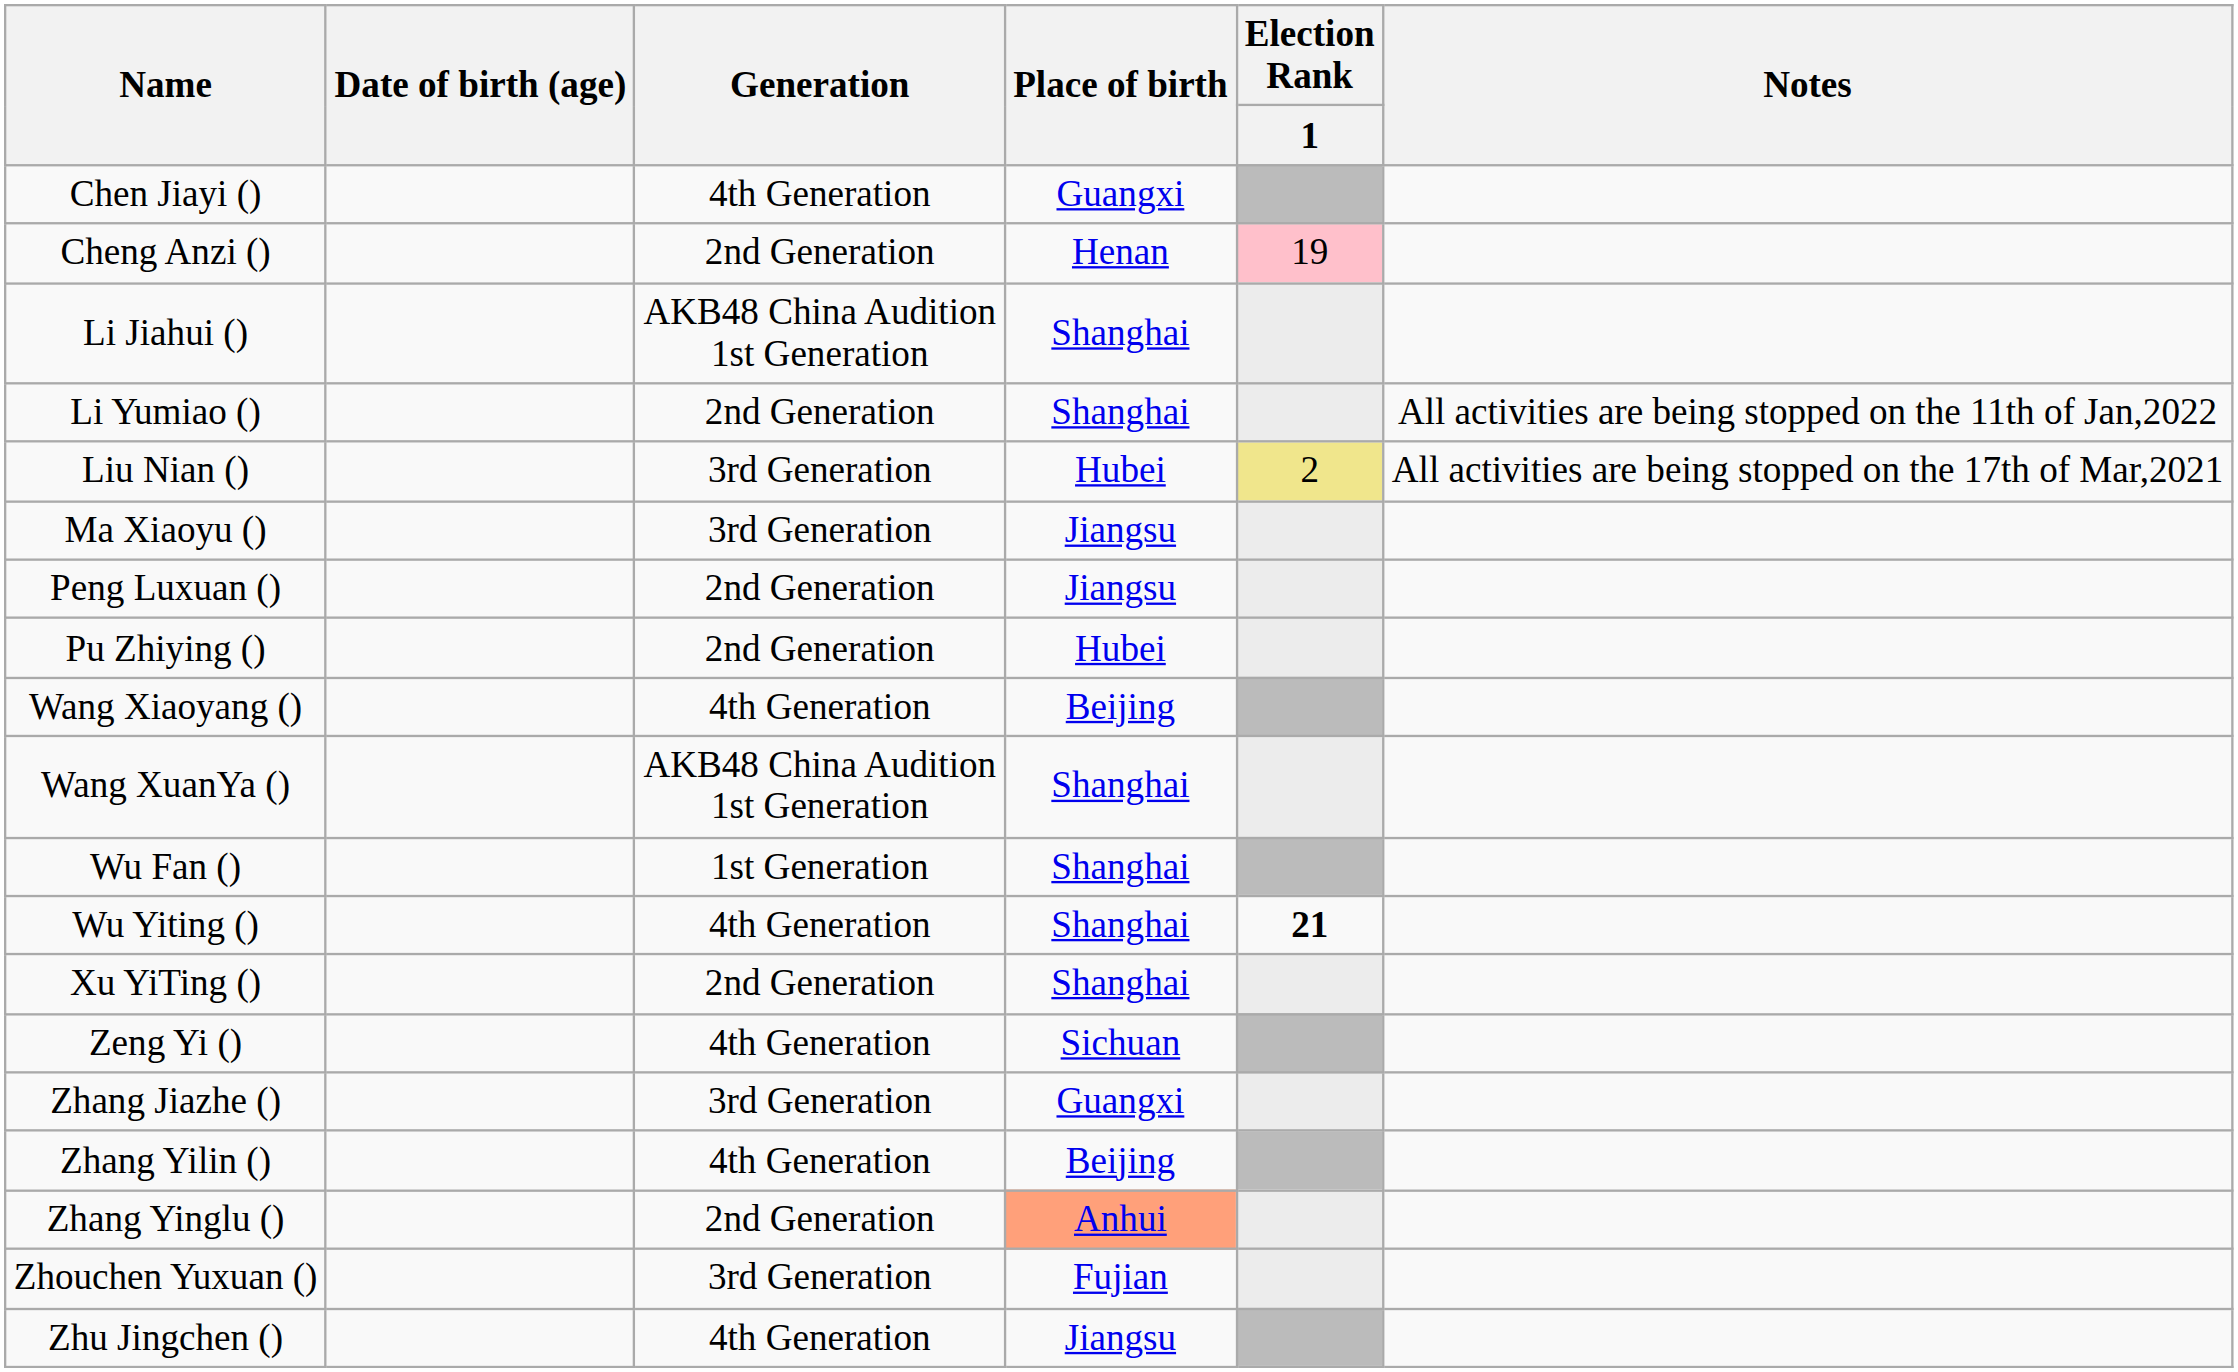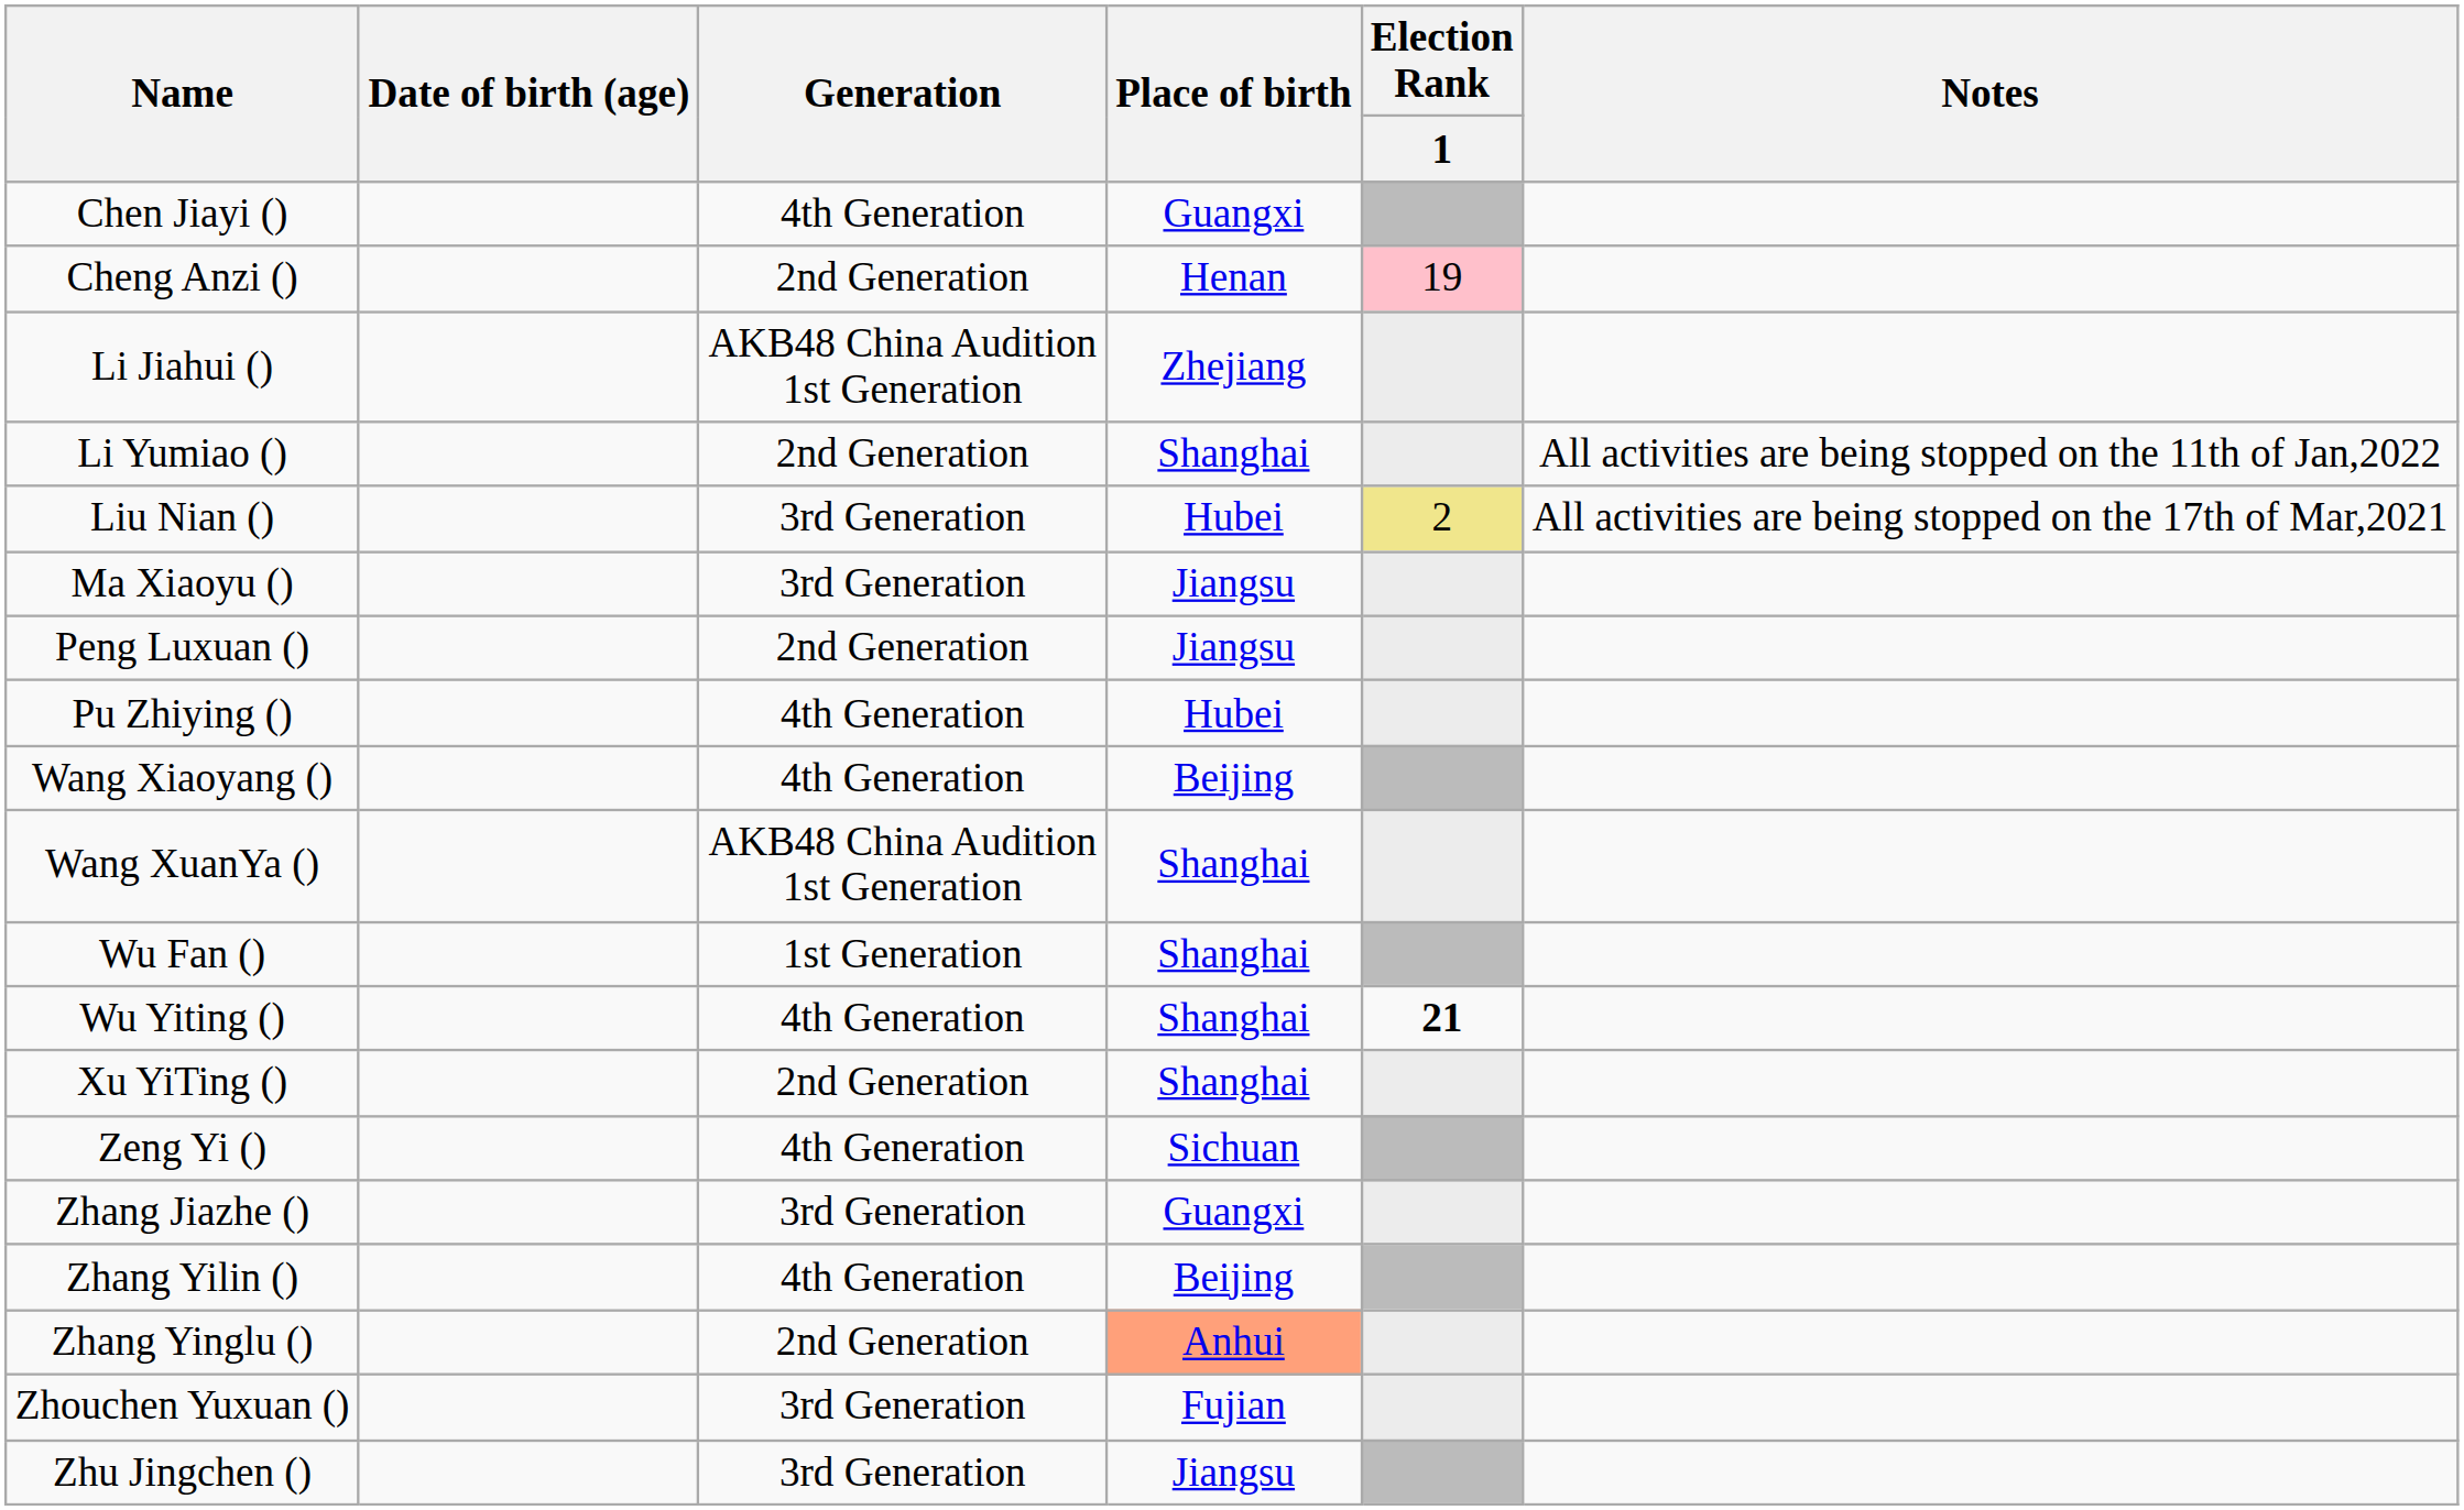 <table class="sortable wikitable"  style="text-align:center;">
 <tr>
 <th rowspan="2">Name</th>
 <th rowspan="2">Date of birth (age)</th>
 <th rowspan="2">Generation</th>
 <th rowspan="2">Place of birth</th>
 <th>Election<br>Rank</th>
 <th rowspan="2">Notes</th>
 </tr>
 <tr>
 <th>1</th>
 </tr>
 <tr>
 <td>Chen Jiayi ()</td>
 <td></td>
 <td>4th Generation</td>
 <td><a href='#'>Guangxi</a></td>
 <td style="background:#bbb;"> </td>
 <td></td>
 </tr>
 <tr>
 <td>Cheng Anzi ()</td>
 <td></td>
 <td>2nd Generation</td>
 <td><a href='#'>Henan</a></td>
 <td style="background: pink;">19</td>
 <td></td>
 </tr>
 <tr>
 <td>Li Jiahui ()</td>
 <td></td>
 <td>AKB48 China Audition<br>1st Generation</td>
-<td><a href='#'>Shanghai</a></td>
+<td><a href='#'>Zhejiang</a></td>
 <td style="background:#ececec;  color:gray;"></td>
 <td></td>
 </tr>
 <tr>
 <td>Li Yumiao ()</td>
 <td></td>
 <td>2nd Generation</td>
 <td><a href='#'>Shanghai</a></td>
 <td style="background:#ececec;  color:gray;"></td>
 <td>All activities are being stopped on the 11th of Jan,2022</td>
 </tr>
 <tr>
 <td>Liu Nian ()</td>
 <td></td>
 <td>3rd Generation</td>
 <td><a href='#'>Hubei</a></td>
 <td style="background: khaki;">2</td>
 <td>All activities are being stopped on the 17th of Mar,2021</td>
 </tr>
 <tr>
 <td>Ma Xiaoyu ()</td>
 <td></td>
 <td>3rd Generation</td>
 <td><a href='#'>Jiangsu</a></td>
 <td style="background:#ececec;  color:gray;"></td>
 <td></td>
 </tr>
 <tr>
 <td>Peng Luxuan ()</td>
 <td></td>
 <td>2nd Generation</td>
 <td><a href='#'>Jiangsu</a></td>
 <td style="background:#ececec;  color:gray;"></td>
 <td></td>
 </tr>
 <tr>
 <td>Pu Zhiying ()</td>
 <td></td>
-<td>2nd Generation</td>
+<td>4th Generation</td>
 <td><a href='#'>Hubei</a></td>
 <td style="background:#ececec; color:gray;"></td>
 <td></td>
 </tr>
 <tr>
 <td>Wang Xiaoyang ()</td>
 <td></td>
 <td>4th Generation</td>
 <td><a href='#'>Beijing</a></td>
 <td style="background:#bbb;"> </td>
 <td></td>
 </tr>
 <tr>
 <td>Wang XuanYa ()</td>
 <td></td>
 <td>AKB48 China Audition<br>1st Generation</td>
 <td><a href='#'>Shanghai</a></td>
 <td style="background:#ececec;  color:gray;"></td>
 <td></td>
 </tr>
 <tr>
 <td>Wu Fan ()</td>
 <td></td>
 <td>1st Generation</td>
 <td><a href='#'>Shanghai</a></td>
 <td style="background:#bbb;"> </td>
 <td></td>
 </tr>
 <tr>
 <td>Wu Yiting ()</td>
 <td></td>
 <td>4th Generation</td>
 <td><a href='#'>Shanghai</a></td>
 <td><strong>21</strong></td>
 <td></td>
 </tr>
 <tr>
 <td>Xu YiTing ()</td>
 <td></td>
 <td>2nd Generation</td>
 <td><a href='#'>Shanghai</a></td>
 <td style="background:#ececec;  color:gray;"></td>
 <td></td>
 </tr>
 <tr>
 <td>Zeng Yi ()</td>
 <td></td>
 <td>4th Generation</td>
 <td><a href='#'>Sichuan</a></td>
 <td style="background:#bbb;"> </td>
 <td></td>
 </tr>
 <tr>
 <td>Zhang Jiazhe ()</td>
 <td></td>
 <td>3rd Generation</td>
 <td><a href='#'>Guangxi</a></td>
 <td style="background:#ececec;  color:gray;"></td>
 <td></td>
 </tr>
 <tr>
 <td>Zhang Yilin ()</td>
 <td></td>
 <td>4th Generation</td>
 <td><a href='#'>Beijing</a></td>
 <td style="background:#bbb;"> </td>
 <td></td>
 </tr>
 <tr>
 <td>Zhang Yinglu ()</td>
 <td></td>
 <td>2nd Generation</td>
 <td style="background: lightsalmon;"><a href='#'>Anhui</a></td>
 <td style="background:#ececec; color:gray;"></td>
 <td></td>
 </tr>
 <tr>
 <td>Zhouchen Yuxuan ()</td>
 <td></td>
 <td>3rd Generation</td>
 <td><a href='#'>Fujian</a></td>
 <td style="background:#ececec;  color:gray;"></td>
 <td></td>
 </tr>
 <tr>
 <td>Zhu Jingchen ()</td>
 <td></td>
-<td>4th Generation</td>
+<td>3rd Generation</td>
 <td><a href='#'>Jiangsu</a></td>
 <td style="background:#bbb;"> </td>
 <td></td>
 </tr>
 </table>
